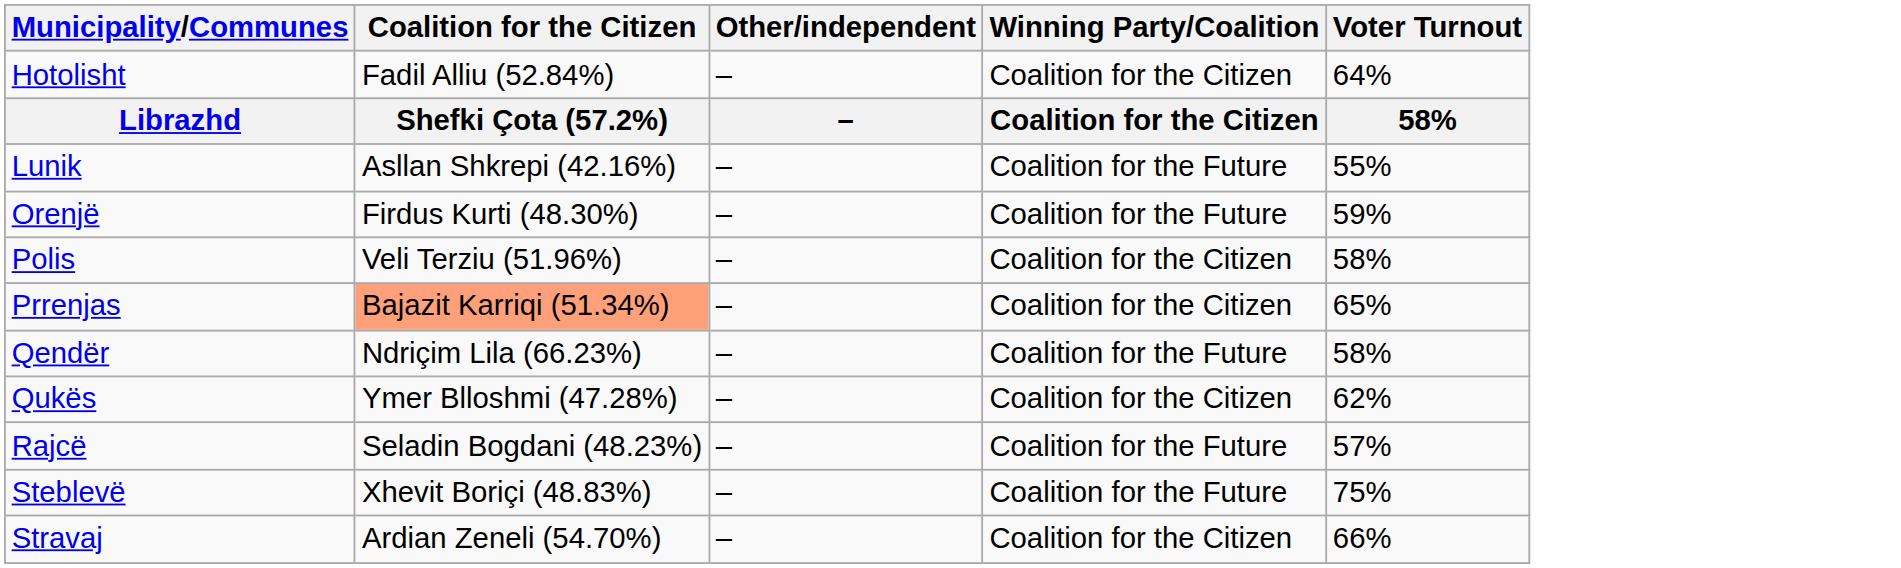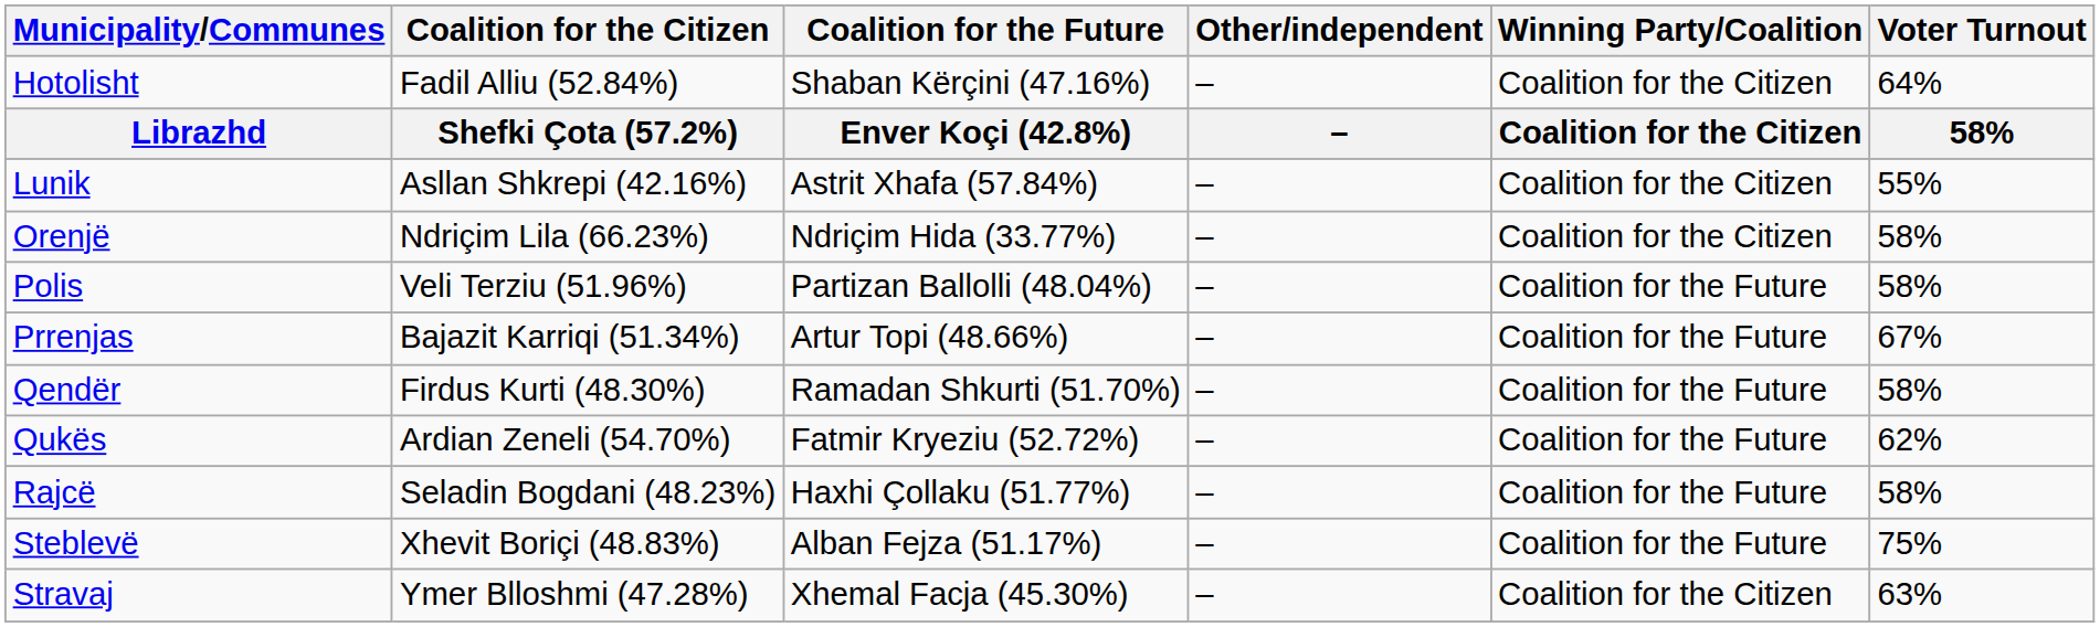 <table class="wikitable">
 <tr>
 <th><a href='#'>Municipality</a>/<a href='#'>Communes</a></th>
 <th>Coalition for the Citizen</th>
+<th>Coalition for the Future</th>
 <th>Other/independent</th>
 <th>Winning Party/Coalition</th>
 <th>Voter Turnout</th>
 </tr>
 <tr>
 <td><a href='#'>Hotolisht</a></td>
 <td>Fadil Alliu (52.84%)</td>
+<td>Shaban Kërçini (47.16%)</td>
 <td>–</td>
 <td>Coalition for the Citizen</td>
 <td>64%</td>
 </tr>
 <tr>
 <th><a href='#'>Librazhd</a></th>
 <th>Shefki Çota (57.2%)</th>
+<th>Enver Koçi (42.8%)</th>
 <th>–</th>
 <th>Coalition for the Citizen</th>
 <th>58%</th>
 </tr>
 <tr>
 <td><a href='#'>Lunik</a></td>
 <td>Asllan Shkrepi (42.16%)</td>
+<td>Astrit Xhafa (57.84%)</td>
 <td>–</td>
-<td>Coalition for the Future</td>
+<td>Coalition for the Citizen</td>
 <td>55%</td>
 </tr>
 <tr>
 <td><a href='#'>Orenjë</a></td>
-<td>Firdus Kurti (48.30%)</td>
-<td>–</td>
-<td>Coalition for the Future</td>
-<td>59%</td>
-</tr>
-<tr>
-<td><a href='#'>Polis</a></td>
-<td>Veli Terziu (51.96%)</td>
+<td>Ndriçim Lila (66.23%)</td>
+<td>Ndriçim Hida (33.77%)</td>
 <td>–</td>
 <td>Coalition for the Citizen</td>
 <td>58%</td>
 </tr>
 <tr>
+<td><a href='#'>Polis</a></td>
+<td>Veli Terziu (51.96%)</td>
+<td>Partizan Ballolli (48.04%)</td>
+<td>–</td>
+<td>Coalition for the Future</td>
+<td>58%</td>
+</tr>
+<tr>
 <td><a href='#'>Prrenjas</a></td>
-<td style="background: lightsalmon;">Bajazit Karriqi (51.34%)</td>
+<td>Bajazit Karriqi (51.34%)</td>
+<td>Artur Topi (48.66%)</td>
 <td>–</td>
-<td>Coalition for the Citizen</td>
-<td>65%</td>
+<td>Coalition for the Future</td>
+<td>67%</td>
 </tr>
 <tr>
 <td><a href='#'>Qendër</a></td>
-<td>Ndriçim Lila (66.23%)</td>
+<td>Firdus Kurti (48.30%)</td>
+<td>Ramadan Shkurti (51.70%)</td>
 <td>–</td>
 <td>Coalition for the Future</td>
 <td>58%</td>
 </tr>
 <tr>
 <td><a href='#'>Qukës</a></td>
-<td>Ymer Blloshmi (47.28%)</td>
+<td>Ardian Zeneli (54.70%)</td>
+<td>Fatmir Kryeziu (52.72%)</td>
 <td>–</td>
-<td>Coalition for the Citizen</td>
+<td>Coalition for the Future</td>
 <td>62%</td>
 </tr>
 <tr>
 <td><a href='#'>Rajcë</a></td>
 <td>Seladin Bogdani (48.23%)</td>
+<td>Haxhi Çollaku (51.77%)</td>
 <td>–</td>
 <td>Coalition for the Future</td>
-<td>57%</td>
+<td>58%</td>
 </tr>
 <tr>
 <td><a href='#'>Steblevë</a></td>
 <td>Xhevit Boriçi (48.83%)</td>
+<td>Alban Fejza (51.17%)</td>
 <td>–</td>
 <td>Coalition for the Future</td>
 <td>75%</td>
 </tr>
 <tr>
 <td><a href='#'>Stravaj</a></td>
-<td>Ardian Zeneli (54.70%)</td>
+<td>Ymer Blloshmi (47.28%)</td>
+<td>Xhemal Facja (45.30%)</td>
 <td>–</td>
 <td>Coalition for the Citizen</td>
-<td>66%</td>
+<td>63%</td>
 </tr>
 </table>
